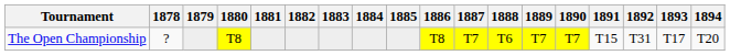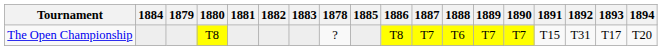 <table class="wikitable" style="font-size:95%;text-align:center;">
 <tr>
 <th>Tournament</th>
-<th>1878</th>
+<th>1884</th>
 <th>1879</th>
 <th>1880</th>
 <th>1881</th>
 <th>1882</th>
 <th>1883</th>
-<th>1884</th>
+<th>1878</th>
 <th>1885</th>
 <th>1886</th>
 <th>1887</th>
 <th>1888</th>
 <th>1889</th>
 <th>1890</th>
 <th>1891</th>
 <th>1892</th>
 <th>1893</th>
 <th>1894</th>
 </tr>
 <tr>
 <td align=left><a href='#'>The Open Championship</a></td>
-<td>?</td>
+<td style="background:#eeeeee;"></td>
 <td style="background:#eeeeee;"></td>
 <td style="background:yellow;">T8</td>
 <td style="background:#eeeeee;"></td>
 <td style="background:#eeeeee;"></td>
 <td style="background:#eeeeee;"></td>
-<td style="background:#eeeeee;"></td>
+<td>?</td>
 <td style="background:#eeeeee;"></td>
 <td style="background:yellow;">T8</td>
 <td style="background:yellow;">T7</td>
 <td style="background:yellow;">T6</td>
 <td style="background:yellow;">T7</td>
 <td style="background:yellow;">T7</td>
 <td>T15</td>
 <td>T31</td>
 <td>T17</td>
 <td>T20</td>
 </tr>
 </table>
